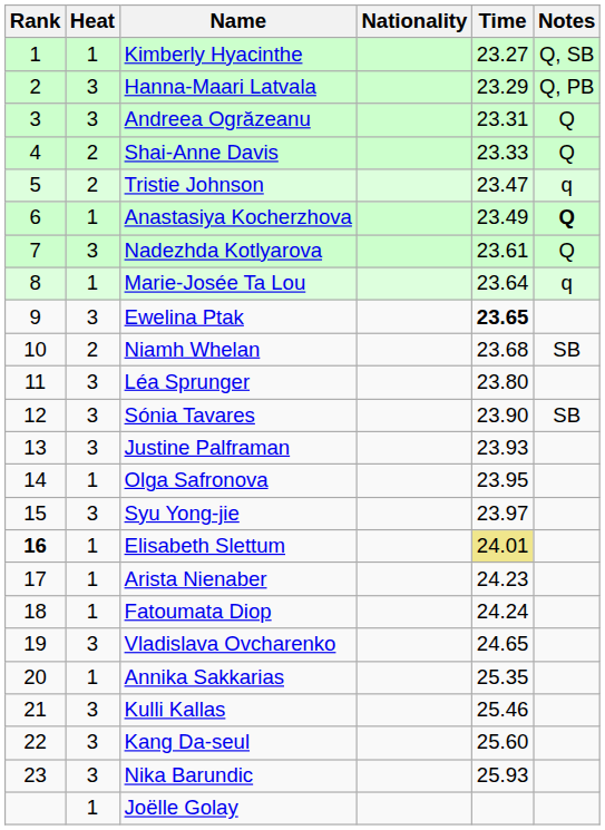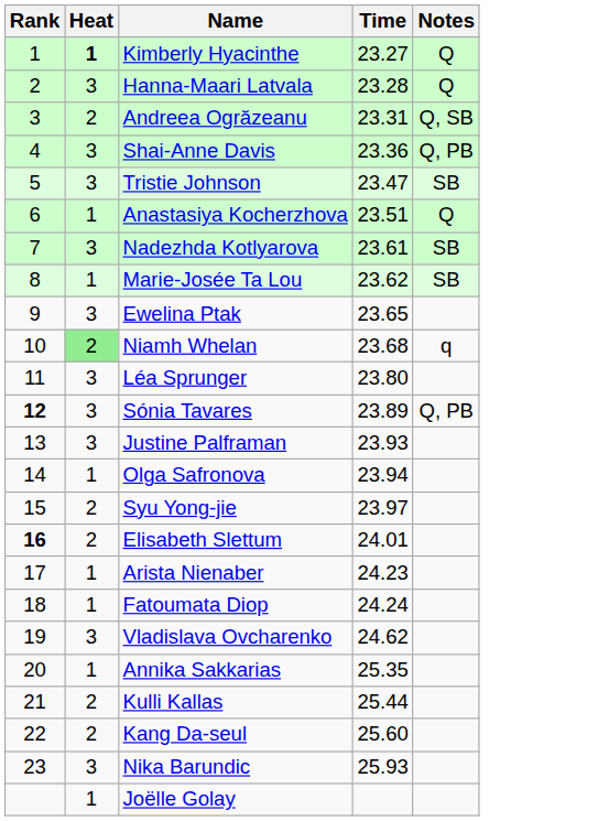 <table class="wikitable sortable" style="text-align:center">
 <tr>
 <th>Rank</th>
 <th>Heat</th>
 <th>Name</th>
-<th>Nationality</th>
 <th>Time</th>
 <th>Notes</th>
 </tr>
 <tr bgcolor=ccffcc>
 <td>1</td>
-<td>1</td>
+<td><strong>1</strong></td>
 <td align=left><a href='#'>Kimberly Hyacinthe</a></td>
-<td align=left></td>
 <td>23.27</td>
-<td>Q, SB</td>
+<td>Q</td>
 </tr>
 <tr bgcolor=ccffcc>
 <td>2</td>
 <td>3</td>
 <td align=left><a href='#'>Hanna-Maari Latvala</a></td>
-<td align=left></td>
-<td>23.29</td>
-<td>Q, PB</td>
+<td>23.28</td>
+<td>Q</td>
 </tr>
 <tr bgcolor=ccffcc>
 <td>3</td>
-<td>3</td>
+<td>2</td>
 <td align=left><a href='#'>Andreea Ogrăzeanu</a></td>
-<td align=left></td>
 <td>23.31</td>
-<td>Q</td>
+<td>Q, SB</td>
 </tr>
 <tr bgcolor=ccffcc>
 <td>4</td>
-<td>2</td>
+<td>3</td>
 <td align=left><a href='#'>Shai-Anne Davis</a></td>
-<td align=left></td>
-<td>23.33</td>
-<td>Q</td>
+<td>23.36</td>
+<td>Q, PB</td>
 </tr>
 <tr bgcolor=ddffdd>
 <td>5</td>
-<td>2</td>
+<td>3</td>
 <td align=left><a href='#'>Tristie Johnson</a></td>
-<td align=left></td>
 <td>23.47</td>
-<td>q</td>
+<td>SB</td>
 </tr>
 <tr bgcolor=ccffcc>
 <td>6</td>
 <td>1</td>
 <td align=left><a href='#'>Anastasiya Kocherzhova</a></td>
-<td align=left></td>
-<td>23.49</td>
-<td><strong>Q</strong></td>
+<td>23.51</td>
+<td>Q</td>
 </tr>
 <tr bgcolor=ccffcc>
 <td>7</td>
 <td>3</td>
 <td align=left><a href='#'>Nadezhda Kotlyarova</a></td>
-<td align=left></td>
 <td>23.61</td>
-<td>Q</td>
+<td>SB</td>
 </tr>
 <tr bgcolor=ddffdd>
 <td>8</td>
 <td>1</td>
 <td align=left><a href='#'>Marie-Josée Ta Lou</a></td>
-<td align=left></td>
-<td>23.64</td>
-<td>q</td>
+<td>23.62</td>
+<td>SB</td>
 </tr>
 <tr>
 <td>9</td>
 <td>3</td>
 <td align=left><a href='#'>Ewelina Ptak</a></td>
-<td align=left></td>
-<td><strong>23.65</strong></td>
+<td>23.65</td>
 <td></td>
 </tr>
 <tr>
 <td>10</td>
-<td>2</td>
+<td style="background: lightgreen;">2</td>
 <td align=left><a href='#'>Niamh Whelan</a></td>
-<td align=left></td>
 <td>23.68</td>
-<td>SB</td>
+<td>q</td>
 </tr>
 <tr>
 <td>11</td>
 <td>3</td>
 <td align=left><a href='#'>Léa Sprunger</a></td>
-<td align=left></td>
 <td>23.80</td>
 <td></td>
 </tr>
 <tr>
-<td>12</td>
+<td><strong>12</strong></td>
 <td>3</td>
 <td align=left><a href='#'>Sónia Tavares</a></td>
-<td align=left></td>
-<td>23.90</td>
-<td>SB</td>
+<td>23.89</td>
+<td>Q, PB</td>
 </tr>
 <tr>
 <td>13</td>
 <td>3</td>
 <td align=left><a href='#'>Justine Palframan</a></td>
-<td align=left></td>
 <td>23.93</td>
 <td></td>
 </tr>
 <tr>
 <td>14</td>
 <td>1</td>
 <td align=left><a href='#'>Olga Safronova</a></td>
-<td align=left></td>
-<td>23.95</td>
+<td>23.94</td>
 <td></td>
 </tr>
 <tr>
 <td>15</td>
-<td>3</td>
+<td>2</td>
 <td align=left><a href='#'>Syu Yong-jie</a></td>
-<td align=left></td>
 <td>23.97</td>
 <td></td>
 </tr>
 <tr>
 <td><strong>16</strong></td>
-<td>1</td>
+<td>2</td>
 <td align=left><a href='#'>Elisabeth Slettum</a></td>
-<td align=left></td>
-<td style="background: khaki;">24.01</td>
+<td>24.01</td>
 <td></td>
 </tr>
 <tr>
 <td>17</td>
 <td>1</td>
 <td align=left><a href='#'>Arista Nienaber</a></td>
-<td align=left></td>
 <td>24.23</td>
 <td></td>
 </tr>
 <tr>
 <td>18</td>
 <td>1</td>
 <td align=left><a href='#'>Fatoumata Diop</a></td>
-<td align=left></td>
 <td>24.24</td>
 <td></td>
 </tr>
 <tr>
 <td>19</td>
 <td>3</td>
 <td align=left><a href='#'>Vladislava Ovcharenko</a></td>
-<td align=left></td>
-<td>24.65</td>
+<td>24.62</td>
 <td></td>
 </tr>
 <tr>
 <td>20</td>
 <td>1</td>
 <td align=left><a href='#'>Annika Sakkarias</a></td>
-<td align=left></td>
 <td>25.35</td>
 <td></td>
 </tr>
 <tr>
 <td>21</td>
-<td>3</td>
+<td>2</td>
 <td align=left><a href='#'>Kulli Kallas</a></td>
-<td align=left></td>
-<td>25.46</td>
+<td>25.44</td>
 <td></td>
 </tr>
 <tr>
 <td>22</td>
-<td>3</td>
+<td>2</td>
 <td align=left><a href='#'>Kang Da-seul</a></td>
-<td align=left></td>
 <td>25.60</td>
 <td></td>
 </tr>
 <tr>
 <td>23</td>
 <td>3</td>
 <td align=left><a href='#'>Nika Barundic</a></td>
-<td align=left></td>
 <td>25.93</td>
 <td></td>
 </tr>
 <tr>
 <td></td>
 <td>1</td>
 <td align=left><a href='#'>Joëlle Golay</a></td>
-<td align=left></td>
 <td></td>
 <td></td>
 </tr>
 </table>
